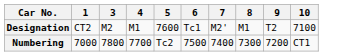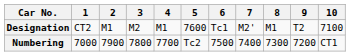 <table class="wikitable">
 <tr>
 <th>Car No.</th>
 <th>1</th>
+<th>2</th>
 <th>3</th>
 <th>4</th>
 <th>5</th>
 <th>6</th>
 <th>7</th>
 <th>8</th>
 <th>9</th>
 <th>10</th>
 </tr>
 <tr>
 <th>Designation</th>
 <td>CT2</td>
+<td>M1</td>
 <td>M2</td>
 <td>M1</td>
 <td>7600</td>
 <td>Tc1</td>
 <td>M2'</td>
 <td>M1</td>
 <td>T2</td>
 <td>7100</td>
 </tr>
 <tr>
 <th>Numbering</th>
 <td>7000</td>
+<td>7900</td>
 <td>7800</td>
 <td>7700</td>
 <td>Tc2</td>
 <td>7500</td>
 <td>7400</td>
 <td>7300</td>
 <td>7200</td>
 <td>CT1</td>
 </tr>
 </table>
